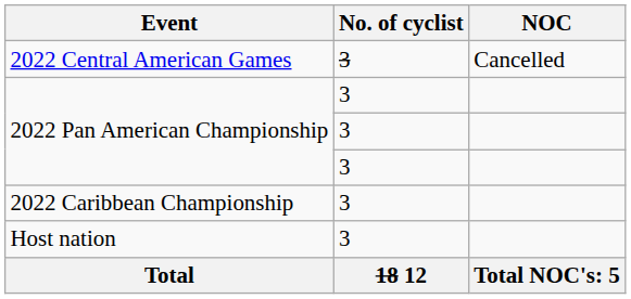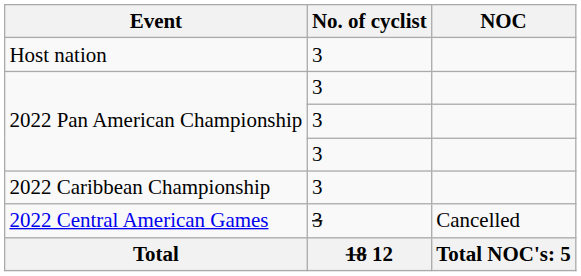 <table class="wikitable">
 <tr>
 <th>Event</th>
 <th>No. of cyclist</th>
 <th>NOC</th>
 </tr>
 <tr>
-<td><a href='#'>2022 Central American Games</a></td>
-<td><s>3</s></td>
-<td>Cancelled</td>
+<td>Host nation</td>
+<td>3</td>
+<td></td>
 </tr>
 <tr>
 <td rowspan="3">2022 Pan American Championship</td>
 <td>3</td>
 <td></td>
 </tr>
 <tr>
 <td>3</td>
 <td align="left"></td>
 </tr>
 <tr>
 <td>3</td>
 <td></td>
 </tr>
 <tr>
 <td>2022 Caribbean Championship</td>
 <td>3</td>
 <td></td>
 </tr>
 <tr>
-<td>Host nation</td>
-<td>3</td>
-<td></td>
+<td><a href='#'>2022 Central American Games</a></td>
+<td><s>3</s></td>
+<td>Cancelled</td>
 </tr>
 <tr>
 <th>Total</th>
 <th><s>18</s> 12</th>
 <th>Total NOC's: 5</th>
 </tr>
 </table>
